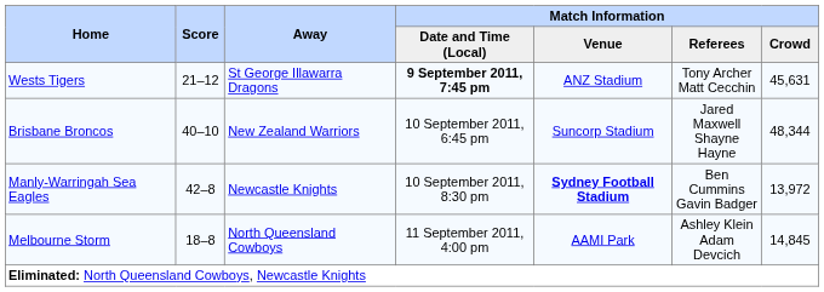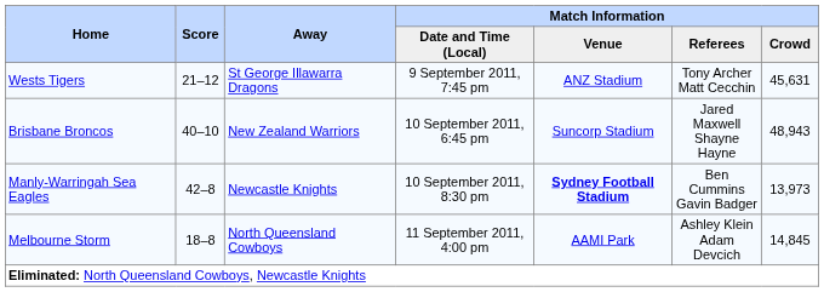 <table border="1" cellpadding="3" cellspacing="0" style="border-collapse:collapse; font-size:90%; text-align:center; width:100%;">
 <tr style="background:#c1d8ff;">
 <th rowspan="2" style="width:21%;">Home</th>
 <th rowspan="2" style="width:6%;">Score</th>
 <th rowspan="2" style="width:21%;">Away</th>
 <th colspan=6>Match Information</th>
 </tr>
 <tr style="background:#efefef;">
 <th width=17%>Date and Time (Local)</th>
 <th width=17%>Venue</th>
 <th width=11%>Referees</th>
 <th width=7%>Crowd</th>
 </tr>
 <tr style="background:#f5faff;">
 <td align=left> <a href='#'>Wests Tigers</a></td>
 <td>21–12</td>
 <td align=left> <a href='#'>St George Illawarra Dragons</a></td>
-<td><strong>9 September 2011, 7:45 pm</strong></td>
+<td>9 September 2011, 7:45 pm</td>
 <td><a href='#'>ANZ Stadium</a></td>
 <td>Tony Archer<br>Matt Cecchin</td>
 <td>45,631</td>
 </tr>
 <tr style="background:#f5faff;">
 <td align=left> <a href='#'>Brisbane Broncos</a></td>
 <td>40–10</td>
 <td align=left> <a href='#'>New Zealand Warriors</a></td>
 <td>10 September 2011, 6:45 pm</td>
 <td><a href='#'>Suncorp Stadium</a></td>
 <td>Jared Maxwell<br>Shayne Hayne</td>
-<td>48,344</td>
+<td>48,943</td>
 </tr>
 <tr style="background:#f5faff;">
 <td align=left> <a href='#'>Manly-Warringah Sea Eagles</a></td>
 <td>42–8</td>
 <td align=left> <a href='#'>Newcastle Knights</a></td>
 <td>10 September 2011, 8:30 pm</td>
 <td><strong><a href='#'>Sydney Football Stadium</a></strong></td>
 <td>Ben Cummins<br>Gavin Badger</td>
-<td>13,972</td>
+<td>13,973</td>
 </tr>
 <tr style="background:#f5faff;">
 <td align=left> <a href='#'>Melbourne Storm</a></td>
 <td>18–8</td>
 <td align=left> <a href='#'>North Queensland Cowboys</a></td>
 <td>11 September 2011, 4:00 pm</td>
 <td><a href='#'>AAMI Park</a></td>
 <td>Ashley Klein<br>Adam Devcich</td>
 <td>14,845</td>
 </tr>
 <tr>
 <td colspan="7" style="text-align:left;"><strong>Eliminated:</strong> <a href='#'>North Queensland Cowboys</a>, <a href='#'>Newcastle Knights</a></td>
 </tr>
 </table>
